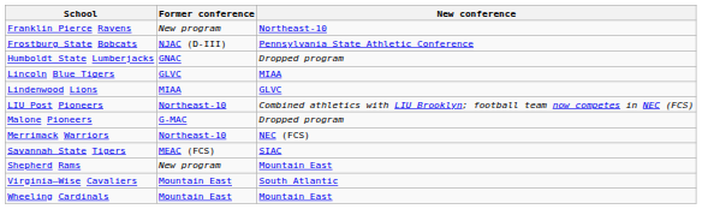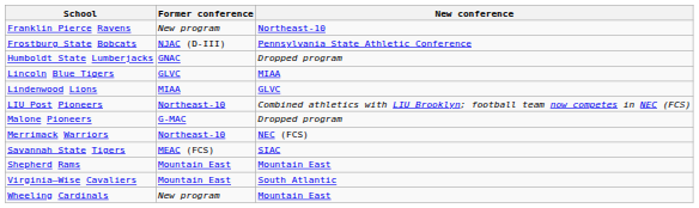 <table class="wikitable sortable">
 <tr>
 <th>School</th>
 <th>Former conference</th>
 <th>New conference</th>
 </tr>
 <tr>
 <td><a href='#'>Franklin Pierce</a> <a href='#'>Ravens</a></td>
 <td><em>New program</em></td>
 <td><a href='#'>Northeast-10</a></td>
 </tr>
 <tr>
 <td><a href='#'>Frostburg State</a> <a href='#'>Bobcats</a></td>
 <td><a href='#'>NJAC</a> (D-III)</td>
 <td><a href='#'>Pennsylvania State Athletic Conference</a></td>
 </tr>
 <tr>
 <td><a href='#'>Humboldt State</a> <a href='#'>Lumberjacks</a></td>
 <td><a href='#'>GNAC</a></td>
 <td><em>Dropped program</em></td>
 </tr>
 <tr>
 <td><a href='#'>Lincoln</a> <a href='#'>Blue Tigers</a></td>
 <td><a href='#'>GLVC</a></td>
 <td><a href='#'>MIAA</a></td>
 </tr>
 <tr>
 <td><a href='#'>Lindenwood</a> <a href='#'>Lions</a></td>
 <td><a href='#'>MIAA</a></td>
 <td><a href='#'>GLVC</a></td>
 </tr>
 <tr>
 <td><a href='#'>LIU Post</a> <a href='#'>Pioneers</a></td>
 <td><a href='#'>Northeast-10</a></td>
 <td><em>Combined athletics with <a href='#'>LIU Brooklyn</a>; football team <a href='#'>now competes</a> in <a href='#'>NEC</a> (FCS)</em></td>
 </tr>
 <tr>
 <td><a href='#'>Malone</a> <a href='#'>Pioneers</a></td>
 <td><a href='#'>G-MAC</a></td>
 <td><em>Dropped program</em></td>
 </tr>
 <tr>
 <td><a href='#'>Merrimack</a> <a href='#'>Warriors</a></td>
 <td><a href='#'>Northeast-10</a></td>
 <td><a href='#'>NEC</a> (FCS)</td>
 </tr>
 <tr>
 <td><a href='#'>Savannah State</a> <a href='#'>Tigers</a></td>
 <td><a href='#'>MEAC</a> (FCS)</td>
 <td><a href='#'>SIAC</a></td>
 </tr>
 <tr>
 <td><a href='#'>Shepherd</a> <a href='#'>Rams</a></td>
-<td><em>New program</em></td>
+<td><a href='#'>Mountain East</a></td>
 <td><a href='#'>Mountain East</a></td>
 </tr>
 <tr>
 <td><a href='#'>Virginia–Wise</a> <a href='#'>Cavaliers</a></td>
 <td><a href='#'>Mountain East</a></td>
 <td><a href='#'>South Atlantic</a></td>
 </tr>
 <tr>
 <td><a href='#'>Wheeling</a> <a href='#'>Cardinals</a></td>
-<td><a href='#'>Mountain East</a></td>
+<td><em>New program</em></td>
 <td><a href='#'>Mountain East</a></td>
 </tr>
 </table>
